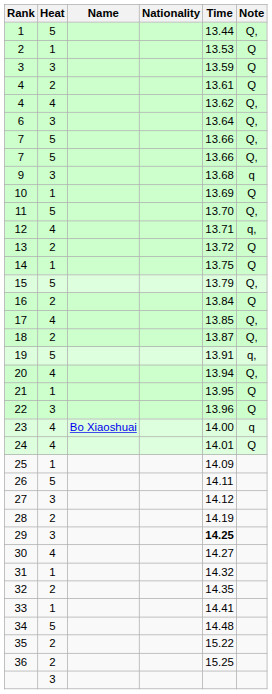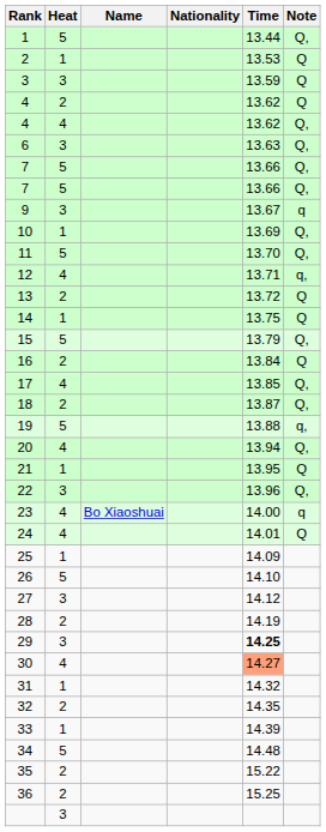 <table class="wikitable sortable" style="text-align:center">
 <tr>
 <th>Rank</th>
 <th>Heat</th>
 <th>Name</th>
 <th>Nationality</th>
 <th>Time</th>
 <th>Note</th>
 </tr>
 <tr bgcolor=ccffcc>
 <td>1</td>
 <td>5</td>
 <td align=left></td>
 <td align=left></td>
 <td>13.44</td>
 <td>Q, </td>
 </tr>
 <tr bgcolor=ccffcc>
 <td>2</td>
 <td>1</td>
 <td align=left></td>
 <td align=left></td>
 <td>13.53</td>
 <td>Q</td>
 </tr>
 <tr bgcolor=ccffcc>
 <td>3</td>
 <td>3</td>
 <td align=left></td>
 <td align=left></td>
 <td>13.59</td>
 <td>Q</td>
 </tr>
 <tr bgcolor=ccffcc>
 <td>4</td>
 <td>2</td>
 <td align=left></td>
 <td align=left></td>
-<td>13.61</td>
+<td>13.62</td>
 <td>Q</td>
 </tr>
 <tr bgcolor=ccffcc>
 <td>4</td>
 <td>4</td>
 <td align=left></td>
 <td align=left></td>
 <td>13.62</td>
 <td>Q, </td>
 </tr>
 <tr bgcolor=ccffcc>
 <td>6</td>
 <td>3</td>
 <td align=left></td>
 <td align=left></td>
-<td>13.64</td>
+<td>13.63</td>
 <td>Q, </td>
 </tr>
 <tr bgcolor=ccffcc>
 <td>7</td>
 <td>5</td>
 <td align=left></td>
 <td align=left></td>
 <td>13.66</td>
 <td>Q, </td>
 </tr>
 <tr bgcolor=ccffcc>
 <td>7</td>
 <td>5</td>
 <td align=left></td>
 <td align=left></td>
 <td>13.66</td>
 <td>Q, </td>
 </tr>
 <tr bgcolor=ccffcc>
 <td>9</td>
 <td>3</td>
 <td align=left></td>
 <td align=left></td>
-<td>13.68</td>
+<td>13.67</td>
 <td>q</td>
 </tr>
 <tr bgcolor=ccffcc>
 <td>10</td>
 <td>1</td>
 <td align=left></td>
 <td align=left></td>
 <td>13.69</td>
-<td>Q</td>
+<td>Q, </td>
 </tr>
 <tr bgcolor=ccffcc>
 <td>11</td>
 <td>5</td>
 <td align=left></td>
 <td align=left></td>
 <td>13.70</td>
 <td>Q, </td>
 </tr>
 <tr bgcolor=ccffcc>
 <td>12</td>
 <td>4</td>
 <td align=left></td>
 <td align=left></td>
 <td>13.71</td>
 <td>q, </td>
 </tr>
 <tr bgcolor=ccffcc>
 <td>13</td>
 <td>2</td>
 <td align=left></td>
 <td align=left></td>
 <td>13.72</td>
 <td>Q</td>
 </tr>
 <tr bgcolor=ccffcc>
 <td>14</td>
 <td>1</td>
 <td align=left></td>
 <td align=left></td>
 <td>13.75</td>
 <td>Q</td>
 </tr>
 <tr bgcolor=ddffdd>
 <td>15</td>
 <td>5</td>
 <td align=left></td>
 <td align=left></td>
 <td>13.79</td>
 <td>Q, </td>
 </tr>
 <tr bgcolor=ccffcc>
 <td>16</td>
 <td>2</td>
 <td align=left></td>
 <td align=left></td>
 <td>13.84</td>
 <td>Q</td>
 </tr>
 <tr bgcolor=ccffcc>
 <td>17</td>
 <td>4</td>
 <td align=left></td>
 <td align=left></td>
 <td>13.85</td>
 <td>Q, </td>
 </tr>
 <tr bgcolor=ccffcc>
 <td>18</td>
 <td>2</td>
 <td align=left></td>
 <td align=left></td>
 <td>13.87</td>
 <td>Q, </td>
 </tr>
 <tr bgcolor=ddffdd>
 <td>19</td>
 <td>5</td>
 <td align=left></td>
 <td align=left></td>
-<td>13.91</td>
+<td>13.88</td>
 <td>q, </td>
 </tr>
 <tr bgcolor=ccffcc>
 <td>20</td>
 <td>4</td>
 <td align=left></td>
 <td align=left></td>
 <td>13.94</td>
 <td>Q, </td>
 </tr>
 <tr bgcolor=ccffcc>
 <td>21</td>
 <td>1</td>
 <td align=left></td>
 <td align=left></td>
 <td>13.95</td>
 <td>Q</td>
 </tr>
 <tr bgcolor=ccffcc>
 <td>22</td>
 <td>3</td>
 <td align=left></td>
 <td align=left></td>
 <td>13.96</td>
-<td>Q</td>
+<td>Q, </td>
 </tr>
 <tr bgcolor=ddffdd>
 <td>23</td>
 <td>4</td>
 <td align=left><a href='#'>Bo Xiaoshuai</a></td>
 <td align=left></td>
 <td>14.00</td>
 <td>q</td>
 </tr>
 <tr bgcolor=ddffdd>
 <td>24</td>
 <td>4</td>
 <td align=left></td>
 <td align=left></td>
 <td>14.01</td>
 <td>Q</td>
 </tr>
 <tr>
 <td>25</td>
 <td>1</td>
 <td align=left></td>
 <td align=left></td>
 <td>14.09</td>
 <td></td>
 </tr>
 <tr>
 <td>26</td>
 <td>5</td>
 <td align=left></td>
 <td align=left></td>
-<td>14.11</td>
+<td>14.10</td>
 <td></td>
 </tr>
 <tr>
 <td>27</td>
 <td>3</td>
 <td align=left></td>
 <td align=left></td>
 <td>14.12</td>
 <td></td>
 </tr>
 <tr>
 <td>28</td>
 <td>2</td>
 <td align=left></td>
 <td align=left></td>
 <td>14.19</td>
 <td></td>
 </tr>
 <tr>
 <td>29</td>
 <td>3</td>
 <td align=left></td>
 <td align=left></td>
 <td><strong>14.25</strong></td>
 <td></td>
 </tr>
 <tr>
 <td>30</td>
 <td>4</td>
 <td align=left></td>
 <td align=left></td>
-<td>14.27</td>
+<td style="background: lightsalmon;">14.27</td>
 <td></td>
 </tr>
 <tr>
 <td>31</td>
 <td>1</td>
 <td align=left></td>
 <td align=left></td>
 <td>14.32</td>
 <td></td>
 </tr>
 <tr>
 <td>32</td>
 <td>2</td>
 <td align=left></td>
 <td align=left></td>
 <td>14.35</td>
 <td></td>
 </tr>
 <tr>
 <td>33</td>
 <td>1</td>
 <td align=left></td>
 <td align=left></td>
-<td>14.41</td>
+<td>14.39</td>
 <td></td>
 </tr>
 <tr>
 <td>34</td>
 <td>5</td>
 <td align=left></td>
 <td align=left></td>
 <td>14.48</td>
 <td></td>
 </tr>
 <tr>
 <td>35</td>
 <td>2</td>
 <td align=left></td>
 <td align=left></td>
 <td>15.22</td>
 <td></td>
 </tr>
 <tr>
 <td>36</td>
 <td>2</td>
 <td align=left></td>
 <td align=left></td>
 <td>15.25</td>
 <td></td>
 </tr>
 <tr>
 <td></td>
 <td>3</td>
 <td align=left></td>
 <td align=left></td>
 <td></td>
 <td></td>
 </tr>
 </table>
